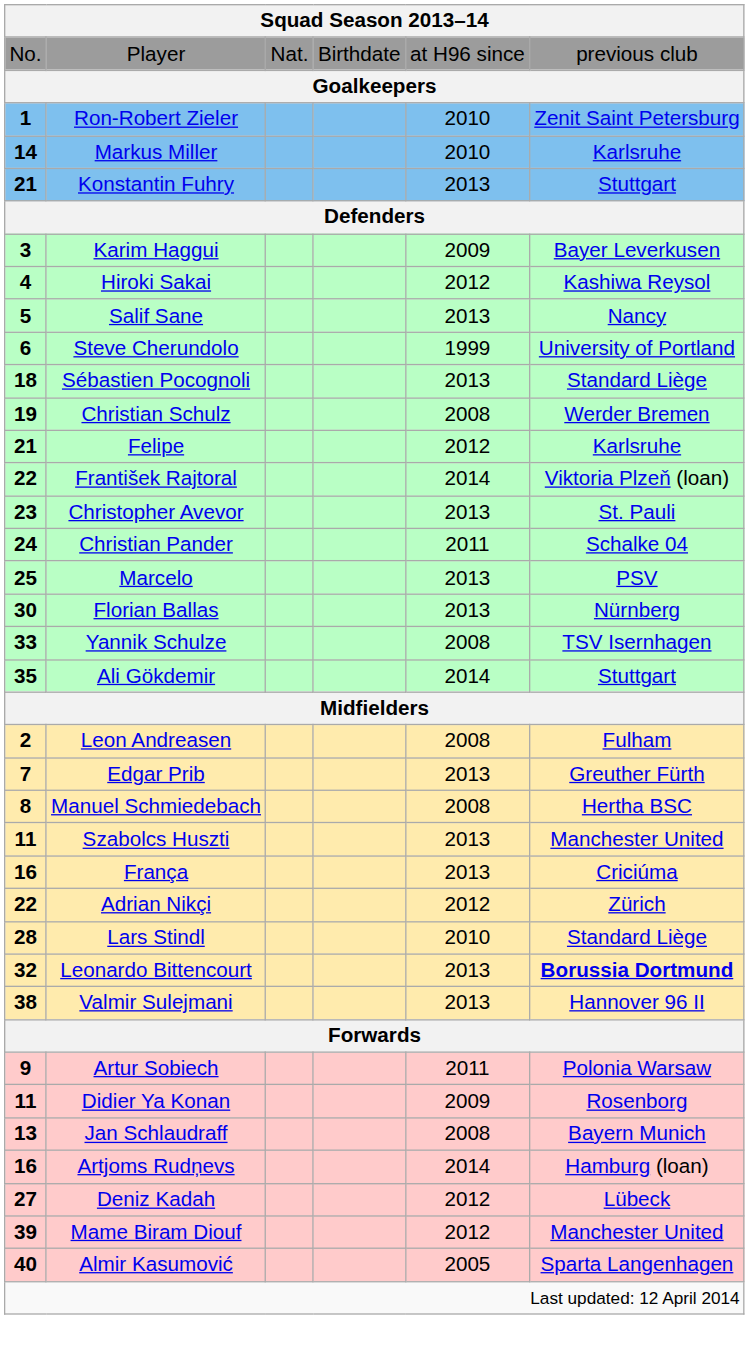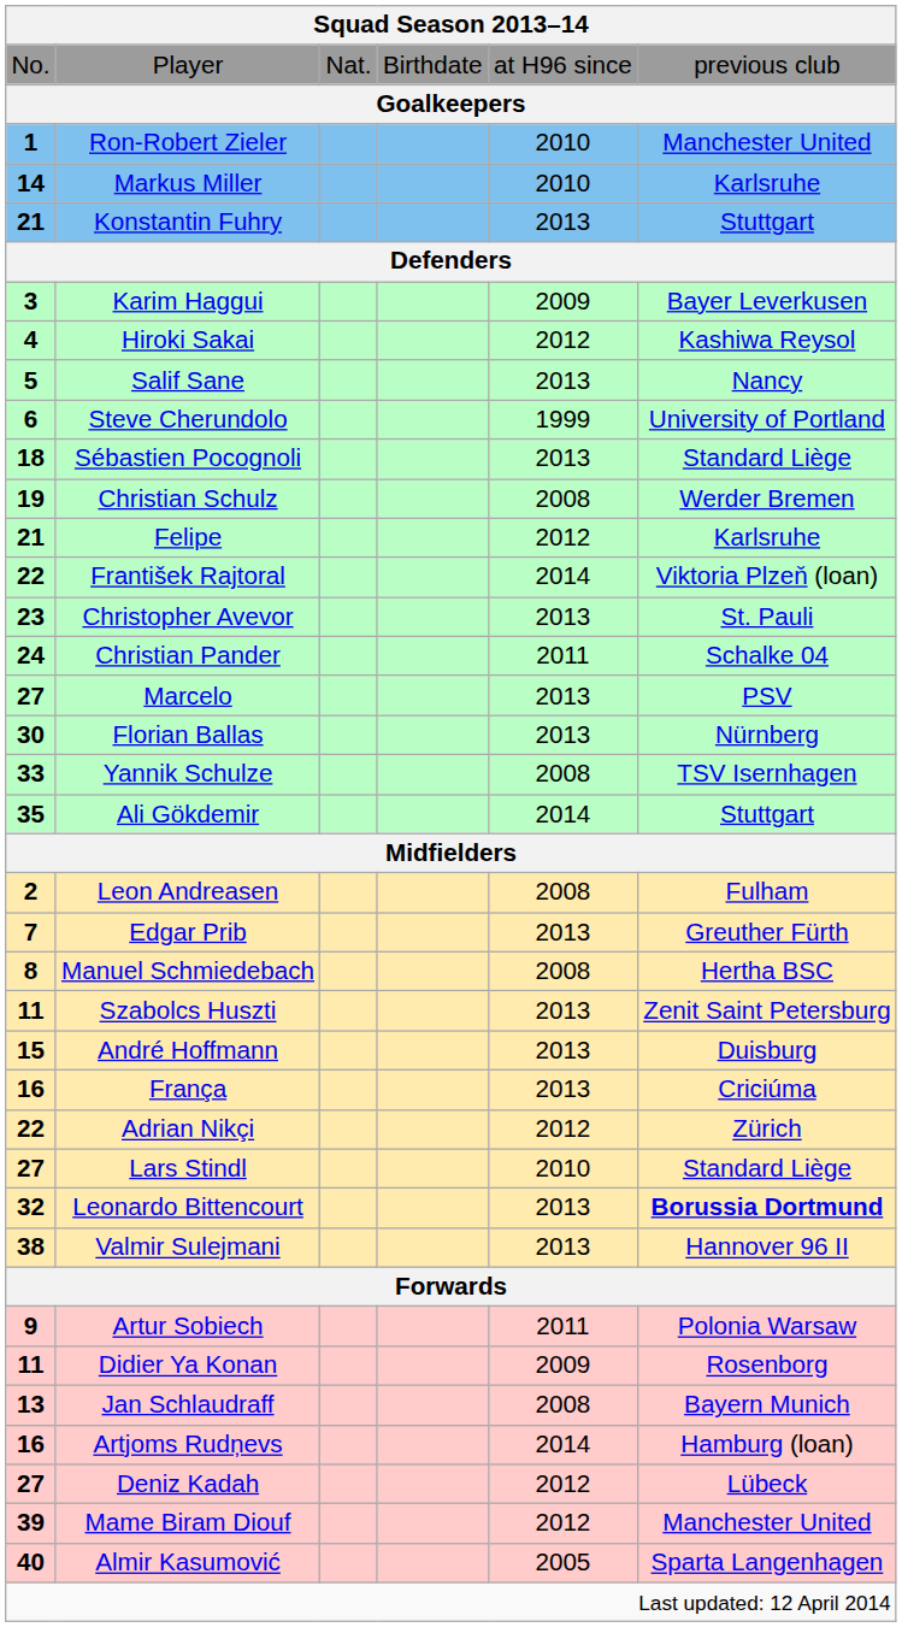 <table class="wikitable">
 <tr style="text-align:center; background:#dcdcdc;">
 <th colspan=6>Squad Season 2013–14</th>
 </tr>
 <tr style="text-align:center; background:#9c9c9c;">
 <td>No.</td>
 <td>Player</td>
 <td>Nat.</td>
 <td>Birthdate</td>
 <td>at H96 since</td>
 <td>previous club</td>
 </tr>
 <tr style="text-align:center; background:#dcdcdc;">
 <th colspan=6>Goalkeepers</th>
 </tr>
 <tr style="text-align:center; background:#7ec0ee;">
 <td><strong>1</strong></td>
 <td><a href='#'>Ron-Robert Zieler</a></td>
 <td></td>
 <td></td>
 <td>2010</td>
-<td><a href='#'>Zenit Saint Petersburg</a></td>
+<td><a href='#'>Manchester United</a></td>
 </tr>
 <tr style="text-align:center; background:#7ec0ee;">
 <td><strong>14</strong></td>
 <td><a href='#'>Markus Miller</a></td>
 <td></td>
 <td></td>
 <td>2010</td>
 <td><a href='#'>Karlsruhe</a></td>
 </tr>
 <tr style="text-align:center; background:#7ec0ee;">
 <td><strong>21</strong></td>
 <td><a href='#'>Konstantin Fuhry</a></td>
 <td></td>
 <td></td>
 <td>2013</td>
 <td><a href='#'>Stuttgart</a></td>
 </tr>
 <tr style="text-align:center; background:#dcdcdc;">
 <th colspan=6>Defenders</th>
 </tr>
 <tr style="text-align:center; background:#b9ffc5;">
 <td><strong>3</strong></td>
 <td><a href='#'>Karim Haggui</a></td>
 <td></td>
 <td></td>
 <td>2009</td>
 <td><a href='#'>Bayer Leverkusen</a></td>
 </tr>
 <tr style="text-align:center; background:#b9ffc5;">
 <td><strong>4</strong></td>
 <td><a href='#'>Hiroki Sakai</a></td>
 <td></td>
 <td></td>
 <td>2012</td>
 <td><a href='#'>Kashiwa Reysol</a></td>
 </tr>
 <tr style="text-align:center; background:#b9ffc5;">
 <td><strong>5</strong></td>
 <td><a href='#'>Salif Sane</a></td>
 <td></td>
 <td></td>
 <td>2013</td>
 <td><a href='#'>Nancy</a></td>
 </tr>
 <tr style="text-align:center; background:#b9ffc5;">
 <td><strong>6</strong></td>
 <td><a href='#'>Steve Cherundolo</a></td>
 <td></td>
 <td></td>
 <td>1999</td>
 <td><a href='#'>University of Portland</a></td>
 </tr>
 <tr style="text-align:center; background:#b9ffc5;">
 <td><strong>18</strong></td>
 <td><a href='#'>Sébastien Pocognoli</a></td>
 <td></td>
 <td></td>
 <td>2013</td>
 <td><a href='#'>Standard Liège</a></td>
 </tr>
 <tr style="text-align:center; background:#b9ffc5;">
 <td><strong>19</strong></td>
 <td><a href='#'>Christian Schulz</a></td>
 <td></td>
 <td></td>
 <td>2008</td>
 <td><a href='#'>Werder Bremen</a></td>
 </tr>
 <tr style="text-align:center; background:#b9ffc5;">
 <td><strong>21</strong></td>
 <td><a href='#'>Felipe</a></td>
 <td></td>
 <td></td>
 <td>2012</td>
 <td><a href='#'>Karlsruhe</a></td>
 </tr>
 <tr style="text-align:center; background:#b9ffc5;">
 <td><strong>22</strong></td>
 <td><a href='#'>František Rajtoral</a></td>
 <td></td>
 <td></td>
 <td>2014</td>
 <td><a href='#'>Viktoria Plzeň</a> (loan)</td>
 </tr>
 <tr style="text-align:center; background:#b9ffc5;">
 <td><strong>23</strong></td>
 <td><a href='#'>Christopher Avevor</a></td>
 <td></td>
 <td></td>
 <td>2013</td>
 <td><a href='#'>St. Pauli</a></td>
 </tr>
 <tr style="text-align:center; background:#b9ffc5;">
 <td><strong>24</strong></td>
 <td><a href='#'>Christian Pander</a></td>
 <td></td>
 <td></td>
 <td>2011</td>
 <td><a href='#'>Schalke 04</a></td>
 </tr>
 <tr style="text-align:center; background:#b9ffc5;">
-<td><strong>25</strong></td>
+<td><strong>27</strong></td>
 <td><a href='#'>Marcelo</a></td>
 <td></td>
 <td></td>
 <td>2013</td>
 <td><a href='#'>PSV</a></td>
 </tr>
 <tr style="text-align:center; background:#b9ffc5;">
 <td><strong>30</strong></td>
 <td><a href='#'>Florian Ballas</a></td>
 <td></td>
 <td></td>
 <td>2013</td>
 <td><a href='#'>Nürnberg</a></td>
 </tr>
 <tr style="text-align:center; background:#b9ffc5;">
 <td><strong>33</strong></td>
 <td><a href='#'>Yannik Schulze</a></td>
 <td></td>
 <td></td>
 <td>2008</td>
 <td><a href='#'>TSV Isernhagen</a></td>
 </tr>
 <tr style="text-align:center; background:#b9ffc5;">
 <td><strong>35</strong></td>
 <td><a href='#'>Ali Gökdemir</a></td>
 <td></td>
 <td></td>
 <td>2014</td>
 <td><a href='#'>Stuttgart</a></td>
 </tr>
 <tr style="text-align:center; background:#dcdcdc;">
 <th colspan=6>Midfielders</th>
 </tr>
 <tr style="text-align:center; background:#ffebad;">
 <td><strong>2</strong></td>
 <td><a href='#'>Leon Andreasen</a></td>
 <td></td>
 <td></td>
 <td>2008</td>
 <td><a href='#'>Fulham</a></td>
 </tr>
 <tr style="text-align:center; background:#ffebad;">
 <td><strong>7</strong></td>
 <td><a href='#'>Edgar Prib</a></td>
 <td></td>
 <td></td>
 <td>2013</td>
 <td><a href='#'>Greuther Fürth</a></td>
 </tr>
 <tr style="text-align:center; background:#ffebad;">
 <td><strong>8</strong></td>
 <td><a href='#'>Manuel Schmiedebach</a></td>
 <td></td>
 <td></td>
 <td>2008</td>
 <td><a href='#'>Hertha BSC</a></td>
 </tr>
 <tr style="text-align:center; background:#ffebad;">
 <td><strong>11</strong></td>
 <td><a href='#'>Szabolcs Huszti</a></td>
 <td></td>
 <td></td>
 <td>2013</td>
-<td><a href='#'>Manchester United</a></td>
+<td><a href='#'>Zenit Saint Petersburg</a></td>
+</tr>
+<tr style="text-align:center; background:#ffebad;">
+<td><strong>15</strong></td>
+<td><a href='#'>André Hoffmann</a></td>
+<td></td>
+<td></td>
+<td>2013</td>
+<td><a href='#'>Duisburg</a></td>
 </tr>
 <tr style="text-align:center; background:#ffebad;">
 <td><strong>16</strong></td>
 <td><a href='#'>França</a></td>
 <td></td>
 <td></td>
 <td>2013</td>
 <td><a href='#'>Criciúma</a></td>
 </tr>
 <tr style="text-align:center; background:#ffebad;">
 <td><strong>22</strong></td>
 <td><a href='#'>Adrian Nikçi</a></td>
 <td></td>
 <td></td>
 <td>2012</td>
 <td><a href='#'>Zürich</a></td>
 </tr>
 <tr style="text-align:center; background:#ffebad;">
-<td><strong>28</strong></td>
+<td><strong>27</strong></td>
 <td><a href='#'>Lars Stindl</a></td>
 <td></td>
 <td></td>
 <td>2010</td>
 <td><a href='#'>Standard Liège</a></td>
 </tr>
 <tr style="text-align:center; background:#ffebad;">
 <td><strong>32</strong></td>
 <td><a href='#'>Leonardo Bittencourt</a></td>
 <td></td>
 <td></td>
 <td>2013</td>
 <td><strong><a href='#'>Borussia Dortmund</a></strong></td>
 </tr>
 <tr style="text-align:center; background:#ffebad;">
 <td><strong>38</strong></td>
 <td><a href='#'>Valmir Sulejmani</a></td>
 <td></td>
 <td></td>
 <td>2013</td>
 <td><a href='#'>Hannover 96 II</a></td>
 </tr>
 <tr style="text-align:center; background:#dcdcdc;">
 <th colspan=6>Forwards</th>
 </tr>
 <tr style="text-align:center; background:#ffcbcb;">
 <td><strong>9</strong></td>
 <td><a href='#'>Artur Sobiech</a></td>
 <td></td>
 <td></td>
 <td>2011</td>
 <td><a href='#'>Polonia Warsaw</a></td>
 </tr>
 <tr style="text-align:center; background:#ffcbcb;">
 <td><strong>11</strong></td>
 <td><a href='#'>Didier Ya Konan</a></td>
 <td></td>
 <td></td>
 <td>2009</td>
 <td><a href='#'>Rosenborg</a></td>
 </tr>
 <tr style="text-align:center; background:#ffcbcb;">
 <td><strong>13</strong></td>
 <td><a href='#'>Jan Schlaudraff</a></td>
 <td></td>
 <td></td>
 <td>2008</td>
 <td><a href='#'>Bayern Munich</a></td>
 </tr>
 <tr style="text-align:center; background:#ffcbcb;">
 <td><strong>16</strong></td>
 <td><a href='#'>Artjoms Rudņevs</a></td>
 <td></td>
 <td></td>
 <td>2014</td>
 <td><a href='#'>Hamburg</a> (loan)</td>
 </tr>
 <tr style="text-align:center; background:#ffcbcb;">
 <td><strong>27</strong></td>
 <td><a href='#'>Deniz Kadah</a></td>
 <td></td>
 <td></td>
 <td>2012</td>
 <td><a href='#'>Lübeck</a></td>
 </tr>
 <tr style="text-align:center; background:#ffcbcb;">
 <td><strong>39</strong></td>
 <td><a href='#'>Mame Biram Diouf</a></td>
 <td></td>
 <td></td>
 <td>2012</td>
 <td><a href='#'>Manchester United</a></td>
 </tr>
 <tr style="text-align:center; background:#ffcbcb;">
 <td><strong>40</strong></td>
 <td><a href='#'>Almir Kasumović</a></td>
 <td></td>
 <td></td>
 <td>2005</td>
 <td><a href='#'>Sparta Langenhagen</a></td>
 </tr>
 <tr style="text-align:right">
 <td colspan=6><small>Last updated: 12 April 2014</small></td>
 </tr>
 </table>
